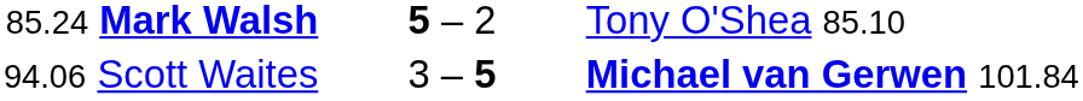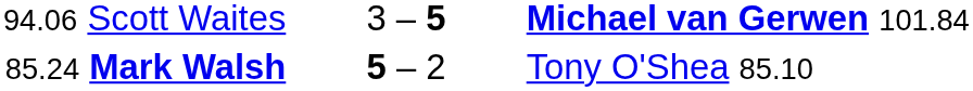 <table style="text-align:center">
 <tr>
 <th width=223></th>
 <th width=100></th>
 <th width=223></th>
 </tr>
 <tr>
+<td align=right><small><span>94.06</span></small> <a href='#'>Scott Waites</a> </td>
+<td>3 – <strong>5</strong></td>
+<td align=left> <strong><a href='#'>Michael van Gerwen</a></strong> <small><span>101.84</span></small></td>
+</tr>
+<tr>
 <td align=right><small><span>85.24</span></small> <strong><a href='#'>Mark Walsh</a></strong> </td>
 <td><strong>5</strong> – 2</td>
 <td align=left> <a href='#'>Tony O'Shea</a> <small><span>85.10</span></small></td>
 </tr>
-<tr>
-<td align=right><small><span>94.06</span></small> <a href='#'>Scott Waites</a> </td>
-<td>3 – <strong>5</strong></td>
-<td align=left> <strong><a href='#'>Michael van Gerwen</a></strong> <small><span>101.84</span></small></td>
-</tr>
 </table>
